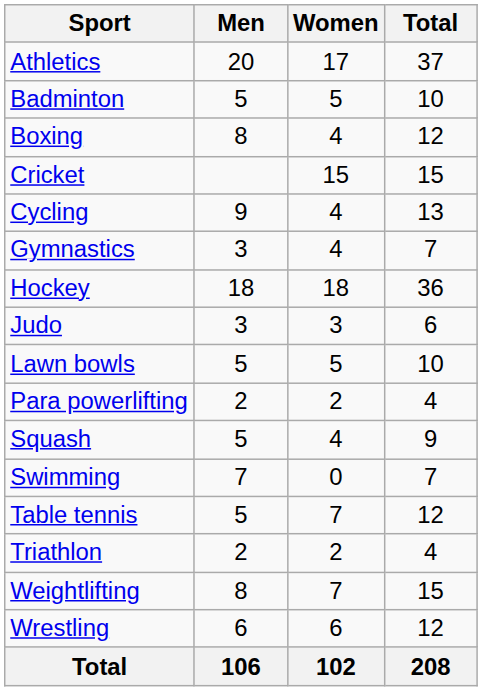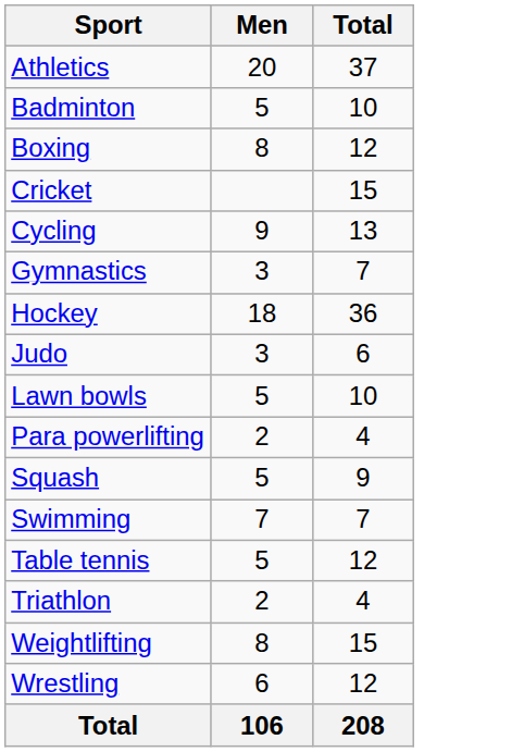 <table class="wikitable sortable" style="text-align:center;">
 <tr>
 <th width=120>Sport</th>
 <th width=55>Men</th>
-<th width=55>Women</th>
 <th width=55>Total</th>
 </tr>
 <tr>
 <td align=left><a href='#'>Athletics</a></td>
 <td>20</td>
-<td>17</td>
 <td>37</td>
 </tr>
 <tr>
 <td align=left><a href='#'>Badminton</a></td>
-<td>5</td>
 <td>5</td>
 <td>10</td>
 </tr>
 <tr>
 <td align=left><a href='#'>Boxing</a></td>
 <td>8</td>
-<td>4</td>
 <td>12</td>
 </tr>
 <tr>
 <td align=left><a href='#'>Cricket</a></td>
 <td></td>
 <td>15</td>
-<td>15</td>
 </tr>
 <tr>
 <td align=left><a href='#'>Cycling</a></td>
 <td>9</td>
-<td>4</td>
 <td>13</td>
 </tr>
 <tr>
 <td align=left><a href='#'>Gymnastics</a></td>
 <td>3</td>
-<td>4</td>
 <td>7</td>
 </tr>
 <tr>
 <td align=left><a href='#'>Hockey</a></td>
-<td>18</td>
 <td>18</td>
 <td>36</td>
 </tr>
 <tr>
 <td align=left><a href='#'>Judo</a></td>
 <td>3</td>
-<td>3</td>
 <td>6</td>
 </tr>
 <tr>
 <td align=left><a href='#'>Lawn bowls</a></td>
-<td>5</td>
 <td>5</td>
 <td>10</td>
 </tr>
 <tr>
 <td align=left><a href='#'>Para powerlifting</a></td>
 <td>2</td>
-<td>2</td>
 <td>4</td>
 </tr>
 <tr>
 <td align=left><a href='#'>Squash</a></td>
 <td>5</td>
-<td>4</td>
 <td>9</td>
 </tr>
 <tr>
 <td align=left><a href='#'>Swimming</a></td>
 <td>7</td>
-<td>0</td>
 <td>7</td>
 </tr>
 <tr>
 <td align=left><a href='#'>Table tennis</a></td>
 <td>5</td>
-<td>7</td>
 <td>12</td>
 </tr>
 <tr>
 <td align=left><a href='#'>Triathlon</a></td>
-<td>2</td>
 <td>2</td>
 <td>4</td>
 </tr>
 <tr>
 <td align=left><a href='#'>Weightlifting</a></td>
 <td>8</td>
-<td>7</td>
 <td>15</td>
 </tr>
 <tr>
 <td align=left><a href='#'>Wrestling</a></td>
-<td>6</td>
 <td>6</td>
 <td>12</td>
 </tr>
 <tr>
 <th>Total</th>
 <th>106</th>
-<th>102</th>
 <th>208</th>
 </tr>
 </table>
